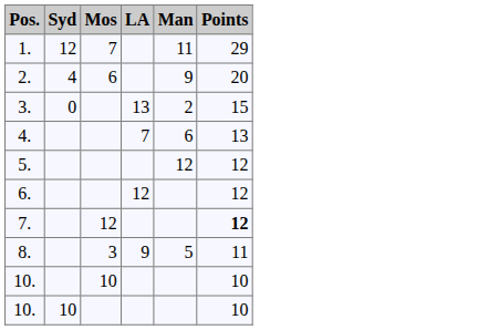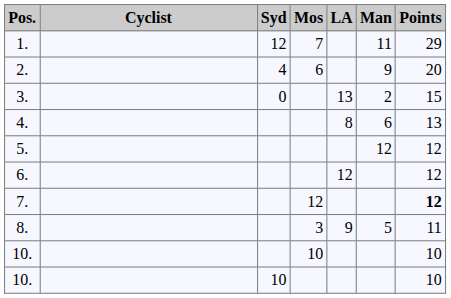 <table bgcolor="#f7f8ff" cellpadding="3" cellspacing="0" border="1" style="font-size: 95%; border: gray solid 1px; border-collapse: collapse;">
 <tr bgcolor="#CCCCCC">
 <td align="center" width="10"><strong>Pos.</strong></td>
+<td align="center" width="200"><strong>Cyclist</strong></td>
 <td align="center" width="20"><strong>Syd</strong></td>
 <td align="center" width="20"><strong>Mos</strong></td>
 <td align="center" width="20"><strong>LA</strong></td>
 <td align="center" width="20"><strong>Man</strong></td>
 <td align="center" width="20"><strong>Points</strong></td>
 </tr>
 <tr align="left">
 <td align="center">1.</td>
+<td></td>
 <td align="right">12</td>
 <td align="right">7</td>
 <td align="right"></td>
 <td align="right">11</td>
 <td align="right">29</td>
 </tr>
 <tr align="left">
 <td align="center">2.</td>
+<td></td>
 <td align="right">4</td>
 <td align="right">6</td>
 <td align="right"></td>
 <td align="right">9</td>
 <td align="right">20</td>
 </tr>
 <tr align="left">
 <td align="center">3.</td>
+<td></td>
 <td align="right">0</td>
 <td align="right"></td>
 <td align="right">13</td>
 <td align="right">2</td>
 <td align="right">15</td>
 </tr>
 <tr align="left">
 <td align="center">4.</td>
+<td></td>
 <td align="right"></td>
 <td align="right"></td>
-<td align="right">7</td>
+<td align="right">8</td>
 <td align="right">6</td>
 <td align="right">13</td>
 </tr>
 <tr align="left">
 <td align="center">5.</td>
+<td></td>
 <td align="right"></td>
 <td align="right"></td>
 <td align="right"></td>
 <td align="right">12</td>
 <td align="right">12</td>
 </tr>
 <tr align="left">
 <td align="center">6.</td>
+<td></td>
 <td align="right"></td>
 <td align="right"></td>
 <td align="right">12</td>
 <td align="right"></td>
 <td align="right">12</td>
 </tr>
 <tr align="left">
 <td align="center">7.</td>
+<td></td>
 <td align="right"></td>
 <td align="right">12</td>
 <td align="right"></td>
 <td align="right"></td>
 <td align="right"><strong>12</strong></td>
 </tr>
 <tr align="left">
 <td align="center">8.</td>
+<td></td>
 <td align="right"></td>
 <td align="right">3</td>
 <td align="right">9</td>
 <td align="right">5</td>
 <td align="right">11</td>
 </tr>
 <tr align="left">
 <td align="center">10.</td>
+<td></td>
 <td align="right"></td>
 <td align="right">10</td>
 <td align="right"></td>
 <td align="right"></td>
 <td align="right">10</td>
 </tr>
 <tr align="left">
 <td align="center">10.</td>
+<td></td>
 <td align="right">10</td>
 <td align="right"></td>
 <td align="right"></td>
 <td align="right"></td>
 <td align="right">10</td>
 </tr>
 </table>
